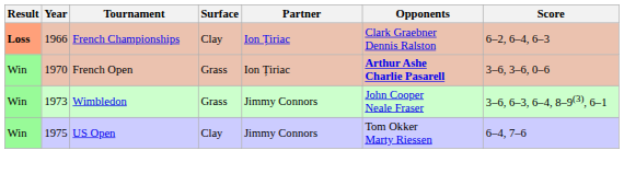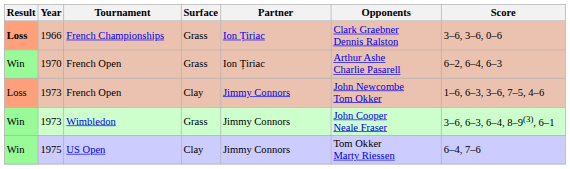 <table class="sortable wikitable">
 <tr>
 <th style="width:40px">Result</th>
 <th style="width:30px">Year</th>
 <th style="width:170px">Tournament</th>
 <th style="width:50px">Surface</th>
 <th style="width:160px">Partner</th>
 <th style="width:160px">Opponents</th>
 <th style="width:180px" class="unsortable">Score</th>
 </tr>
 <tr style="background:#ebc2af;">
 <td style="background:#ffa07a;"><strong>Loss</strong></td>
 <td>1966</td>
 <td><a href='#'>French Championships</a></td>
-<td>Clay</td>
+<td>Grass</td>
 <td> <a href='#'>Ion Țiriac</a></td>
 <td> <a href='#'>Clark Graebner</a><br>  <a href='#'>Dennis Ralston</a></td>
-<td>6–2, 6–4, 6–3</td>
+<td>3–6, 3–6, 0–6</td>
 </tr>
 <tr style="background:#ebc2af;">
 <td style="background:#98fb98;">Win</td>
 <td>1970</td>
 <td>French Open</td>
 <td>Grass</td>
 <td> Ion Țiriac</td>
-<td><strong> <a href='#'>Arthur Ashe</a><br>  <a href='#'>Charlie Pasarell</a></strong></td>
-<td>3–6, 3–6, 0–6</td>
+<td> <a href='#'>Arthur Ashe</a><br>  <a href='#'>Charlie Pasarell</a></td>
+<td>6–2, 6–4, 6–3</td>
+</tr>
+<tr style="background:#ebc2af;">
+<td style="background:#ffa07a;">Loss</td>
+<td>1973</td>
+<td>French Open</td>
+<td>Clay</td>
+<td> <a href='#'>Jimmy Connors</a></td>
+<td> <a href='#'>John Newcombe</a><br>  <a href='#'>Tom Okker</a></td>
+<td>1–6, 6–3, 3–6, 7–5, 4–6</td>
 </tr>
 <tr style="background:#cfc;">
 <td style="background:#98fb98;">Win</td>
 <td>1973</td>
 <td><a href='#'>Wimbledon</a></td>
 <td>Grass</td>
 <td> Jimmy Connors</td>
 <td> <a href='#'>John Cooper</a><br>  <a href='#'>Neale Fraser</a></td>
 <td>3–6, 6–3, 6–4, 8–9<sup>(3)</sup>, 6–1</td>
 </tr>
 <tr style="background:#ccf;">
 <td style="background:#98fb98;">Win</td>
 <td>1975</td>
 <td><a href='#'>US Open</a></td>
 <td>Clay</td>
 <td> Jimmy Connors</td>
 <td> Tom Okker<br>  <a href='#'>Marty Riessen</a></td>
 <td>6–4, 7–6</td>
 </tr>
 </table>
